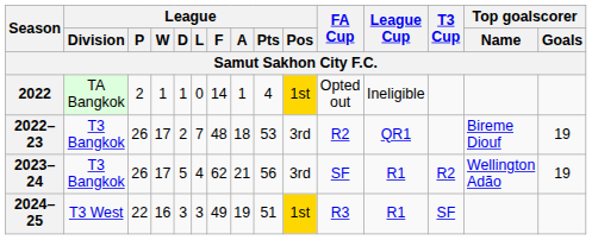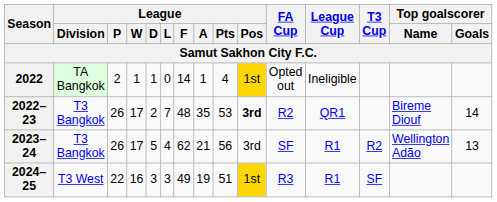 <table class="wikitable" style="text-align: center">
 <tr>
 <th rowspan=2>Season</th>
 <th colspan=9>League</th>
 <th rowspan=2><a href='#'>FA Cup</a></th>
 <th rowspan=2><a href='#'>League Cup</a></th>
 <th rowspan=2><a href='#'>T3 Cup</a></th>
 <th colspan=2>Top goalscorer</th>
 </tr>
 <tr>
 <th>Division</th>
 <th>P</th>
 <th>W</th>
 <th>D</th>
 <th>L</th>
 <th>F</th>
 <th>A</th>
 <th>Pts</th>
 <th>Pos</th>
 <th>Name</th>
 <th>Goals</th>
 </tr>
 <tr>
 <th colspan="17">Samut Sakhon City F.C.</th>
 </tr>
 <tr>
 <th>2022</th>
 <td bgcolor="#DDFFDD">TA Bangkok</td>
 <td>2</td>
 <td>1</td>
 <td>1</td>
 <td>0</td>
 <td>14</td>
 <td>1</td>
 <td>4</td>
 <td bgcolor=gold>1st</td>
 <td>Opted out</td>
 <td>Ineligible</td>
 <td></td>
 <td></td>
 <td></td>
 </tr>
 <tr>
 <th>2022–23</th>
 <td><a href='#'>T3 Bangkok</a></td>
 <td>26</td>
 <td>17</td>
 <td>2</td>
 <td>7</td>
 <td>48</td>
-<td>18</td>
+<td>35</td>
 <td>53</td>
-<td>3rd</td>
+<td><strong>3rd</strong></td>
 <td><a href='#'>R2</a></td>
 <td><a href='#'>QR1</a></td>
 <td></td>
 <td align="left"> <a href='#'>Bireme Diouf</a></td>
-<td>19</td>
+<td>14</td>
 </tr>
 <tr>
 <th>2023–24</th>
 <td><a href='#'>T3 Bangkok</a></td>
 <td>26</td>
 <td>17</td>
 <td>5</td>
 <td>4</td>
 <td>62</td>
 <td>21</td>
 <td>56</td>
 <td>3rd</td>
 <td><a href='#'>SF</a></td>
 <td><a href='#'>R1</a></td>
 <td><a href='#'>R2</a></td>
 <td align="left"> <a href='#'>Wellington Adão</a></td>
-<td>19</td>
+<td>13</td>
 </tr>
 <tr>
 <th>2024–25</th>
 <td><a href='#'>T3 West</a></td>
 <td>22</td>
 <td>16</td>
 <td>3</td>
 <td>3</td>
 <td>49</td>
 <td>19</td>
 <td>51</td>
 <td bgcolor=gold>1st</td>
 <td><a href='#'>R3</a></td>
 <td><a href='#'>R1</a></td>
 <td><a href='#'>SF</a></td>
 <td align="left"></td>
 <td></td>
 </tr>
 </table>
